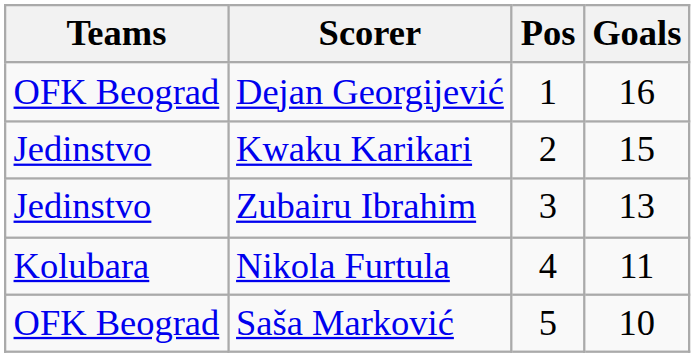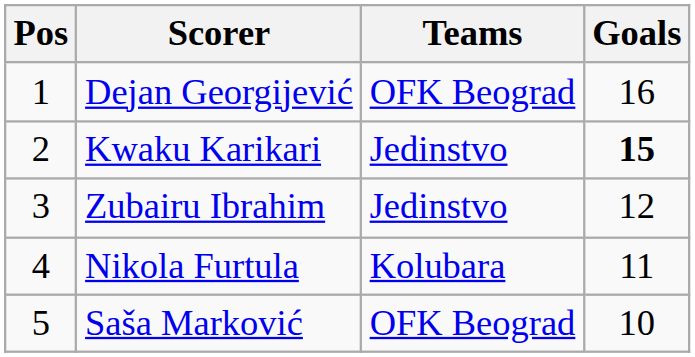 <table class="wikitable">
 <tr>
+<th>Pos</th>
+<th>Scorer</th>
 <th>Teams</th>
-<th>Scorer</th>
-<th>Pos</th>
 <th align=center>Goals</th>
 </tr>
 <tr>
+<td style="text-align:center">1</td>
+<td> <a href='#'>Dejan Georgijević</a></td>
 <td><a href='#'>OFK Beograd</a></td>
-<td> <a href='#'>Dejan Georgijević</a></td>
-<td style="text-align:center">1</td>
 <td style="text-align:center">16</td>
 </tr>
 <tr>
+<td style="text-align:center">2</td>
+<td> <a href='#'>Kwaku Karikari</a></td>
 <td><a href='#'>Jedinstvo</a></td>
-<td> <a href='#'>Kwaku Karikari</a></td>
-<td style="text-align:center">2</td>
-<td style="text-align:center">15</td>
+<td style="text-align:center"><strong>15</strong></td>
 </tr>
 <tr>
+<td style="text-align:center">3</td>
+<td> <a href='#'>Zubairu Ibrahim</a></td>
 <td><a href='#'>Jedinstvo</a></td>
-<td> <a href='#'>Zubairu Ibrahim</a></td>
-<td style="text-align:center">3</td>
-<td style="text-align:center">13</td>
+<td style="text-align:center">12</td>
 </tr>
 <tr>
+<td style="text-align:center">4</td>
+<td> <a href='#'>Nikola Furtula</a></td>
 <td><a href='#'>Kolubara</a></td>
-<td> <a href='#'>Nikola Furtula</a></td>
-<td style="text-align:center">4</td>
 <td style="text-align:center">11</td>
 </tr>
 <tr>
+<td style="text-align:center">5</td>
+<td> <a href='#'>Saša Marković</a></td>
 <td><a href='#'>OFK Beograd</a></td>
-<td> <a href='#'>Saša Marković</a></td>
-<td style="text-align:center">5</td>
 <td style="text-align:center">10</td>
 </tr>
 </table>
